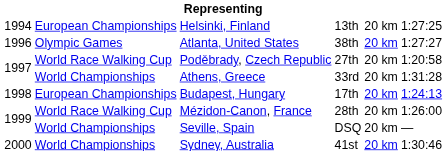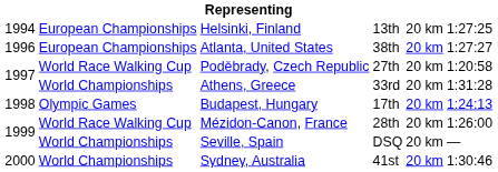 <table>
 <tr>
 <th colspan="6">Representing </th>
 </tr>
 <tr>
 <td>1994</td>
 <td><a href='#'>European Championships</a></td>
 <td><a href='#'>Helsinki, Finland</a></td>
 <td>13th</td>
 <td>20 km</td>
 <td>1:27:25</td>
 </tr>
 <tr>
 <td>1996</td>
-<td><a href='#'>Olympic Games</a></td>
+<td><a href='#'>European Championships</a></td>
 <td><a href='#'>Atlanta, United States</a></td>
 <td>38th</td>
 <td><a href='#'>20 km</a></td>
 <td>1:27:27</td>
 </tr>
 <tr>
 <td rowspan=2>1997</td>
 <td><a href='#'>World Race Walking Cup</a></td>
 <td><a href='#'>Poděbrady</a>, <a href='#'>Czech Republic</a></td>
 <td>27th</td>
 <td>20 km</td>
 <td>1:20:58</td>
 </tr>
 <tr>
 <td><a href='#'>World Championships</a></td>
 <td><a href='#'>Athens, Greece</a></td>
 <td>33rd</td>
 <td>20 km</td>
 <td>1:31:28</td>
 </tr>
 <tr>
 <td>1998</td>
-<td><a href='#'>European Championships</a></td>
+<td><a href='#'>Olympic Games</a></td>
 <td><a href='#'>Budapest, Hungary</a></td>
 <td>17th</td>
 <td><a href='#'>20 km</a></td>
 <td><a href='#'>1:24:13</a></td>
 </tr>
 <tr>
 <td rowspan=2>1999</td>
 <td><a href='#'>World Race Walking Cup</a></td>
 <td><a href='#'>Mézidon-Canon</a>, <a href='#'>France</a></td>
 <td>28th</td>
 <td>20 km</td>
 <td>1:26:00</td>
 </tr>
 <tr>
 <td><a href='#'>World Championships</a></td>
 <td><a href='#'>Seville, Spain</a></td>
 <td>DSQ</td>
 <td>20 km</td>
 <td>—</td>
 </tr>
 <tr>
 <td>2000</td>
 <td><a href='#'>World Championships</a></td>
 <td><a href='#'>Sydney, Australia</a></td>
 <td>41st</td>
 <td><a href='#'>20 km</a></td>
 <td>1:30:46</td>
 </tr>
 </table>
